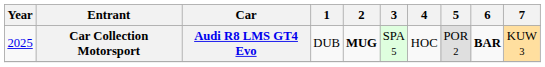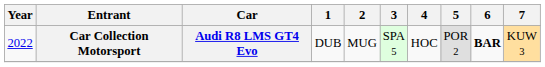 <table class="wikitable" style="text-align: center; font-size: 90%;">
 <tr>
 <th>Year</th>
 <th>Entrant</th>
 <th>Car</th>
 <th>1</th>
 <th>2</th>
 <th>3</th>
 <th>4</th>
 <th>5</th>
 <th>6</th>
 <th>7</th>
 </tr>
 <tr>
-<td><a href='#'>2025</a></td>
+<td><a href='#'>2022</a></td>
 <th>Car Collection Motorsport</th>
 <th><a href='#'>Audi R8 LMS GT4 Evo</a></th>
 <td>DUB<br><small></small></td>
-<td><strong>MUG<br><small></small></strong></td>
+<td>MUG<br><small></small></td>
 <td style="background:#DFFFDF;">SPA<br><small>5</small></td>
 <td>HOC<br><small></small></td>
 <td style="background:#DFDFDF;">POR<br><small>2</small></td>
 <td><strong>BAR<br><small></small></strong></td>
 <td style="background:#FFDF9F;">KUW<br><small>3</small></td>
 </tr>
 <tr>
 </tr>
 </table>
